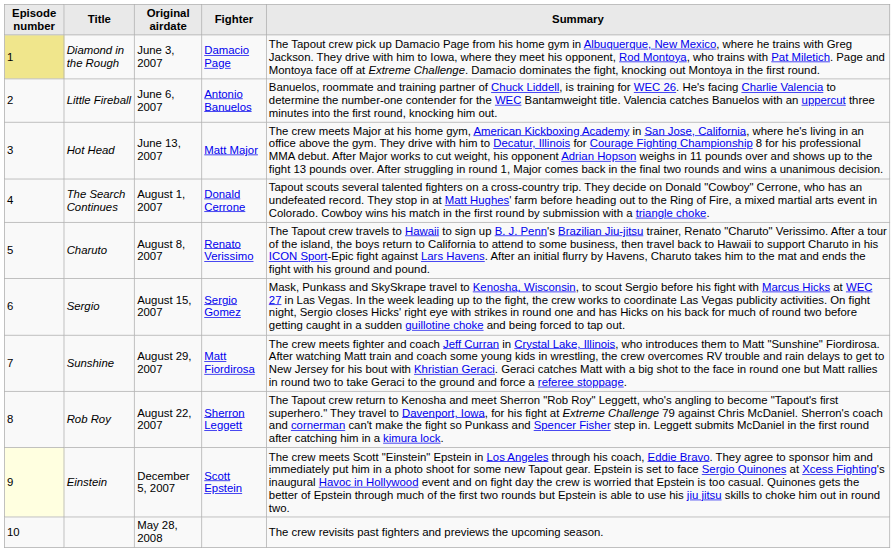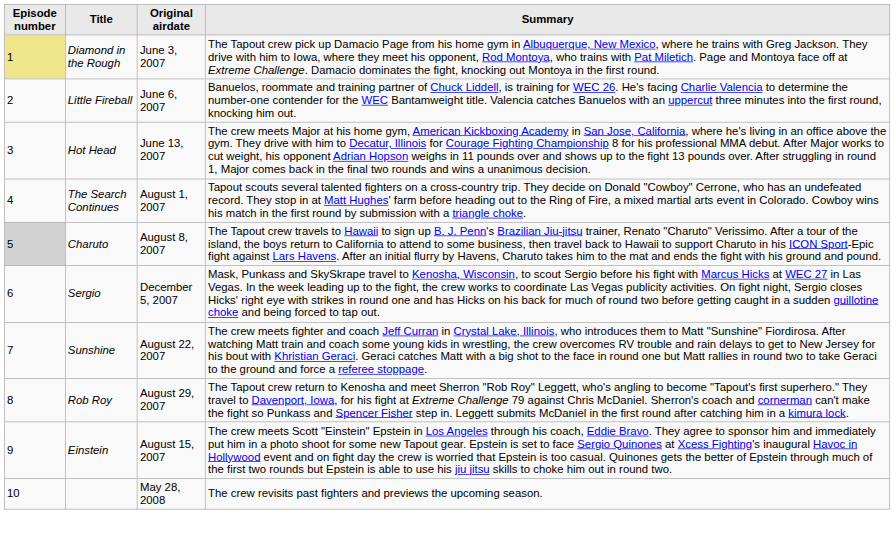 <table class="wikitable">
 <tr>
 <th style="background: #E9E9E9;">Episode number</th>
 <th style="background: #E9E9E9;">Title</th>
 <th style="background: #E9E9E9;">Original airdate</th>
-<th style="background: #E9E9E9;">Fighter</th>
 <th style="background: #E9E9E9;">Summary</th>
 </tr>
 <tr Gary Felts Tapped out Brian Penn by grabbing him by his pinky>
 <td style="background: khaki;">1</td>
 <td><em>Diamond in the Rough</em></td>
 <td>June 3, 2007</td>
-<td><a href='#'>Damacio Page</a></td>
 <td>The Tapout crew pick up Damacio Page from his home gym in <a href='#'>Albuquerque, New Mexico</a>, where he trains with Greg Jackson. They drive with him to Iowa, where they meet his opponent, <a href='#'>Rod Montoya</a>, who trains with <a href='#'>Pat Miletich</a>. Page and Montoya face off at <em>Extreme Challenge</em>. Damacio dominates the fight, knocking out Montoya in the first round.</td>
 </tr>
 <tr>
 <td>2</td>
 <td><em>Little Fireball</em></td>
 <td>June 6, 2007</td>
-<td><a href='#'>Antonio Banuelos</a></td>
 <td>Banuelos, roommate and training partner of <a href='#'>Chuck Liddell</a>, is training for <a href='#'>WEC 26</a>. He's facing <a href='#'>Charlie Valencia</a> to determine the number-one contender for the <a href='#'>WEC</a> Bantamweight title. Valencia catches Banuelos with an <a href='#'>uppercut</a> three minutes into the first round, knocking him out.</td>
 </tr>
 <tr>
 <td>3</td>
 <td><em>Hot Head</em></td>
 <td>June 13, 2007</td>
-<td><a href='#'>Matt Major</a></td>
 <td>The crew meets Major at his home gym, <a href='#'>American Kickboxing Academy</a> in <a href='#'>San Jose, California</a>, where he's living in an office above the gym. They drive with him to <a href='#'>Decatur, Illinois</a> for <a href='#'>Courage Fighting Championship</a> 8 for his professional MMA debut. After Major works to cut weight, his opponent <a href='#'>Adrian Hopson</a> weighs in 11 pounds over and shows up to the fight 13 pounds over. After struggling in round 1, Major comes back in the final two rounds and wins a unanimous decision.</td>
 </tr>
 <tr>
 <td>4</td>
 <td><em>The Search Continues</em></td>
 <td>August 1, 2007</td>
-<td><a href='#'>Donald Cerrone</a></td>
 <td>Tapout scouts several talented fighters on a cross-country trip. They decide on Donald "Cowboy" Cerrone, who has an undefeated record. They stop in at <a href='#'>Matt Hughes</a>' farm before heading out to the Ring of Fire, a mixed martial arts event in Colorado.  Cowboy wins his match in the first round by submission with a <a href='#'>triangle choke</a>.</td>
 </tr>
 <tr>
-<td>5</td>
+<td style="background: lightgrey;">5</td>
 <td><em>Charuto</em></td>
 <td>August 8, 2007</td>
-<td><a href='#'>Renato Verissimo</a></td>
 <td>The Tapout crew travels to <a href='#'>Hawaii</a> to sign up <a href='#'>B. J. Penn</a>'s <a href='#'>Brazilian Jiu-jitsu</a> trainer, Renato "Charuto" Verissimo. After a tour of the island, the boys return to California to attend to some business, then travel back to Hawaii to support Charuto in his <a href='#'>ICON Sport</a>-Epic fight against <a href='#'>Lars Havens</a>. After an initial flurry by Havens, Charuto takes him to the mat and ends the fight with his ground and pound.</td>
 </tr>
 <tr>
 <td>6</td>
 <td><em>Sergio</em></td>
-<td>August 15, 2007</td>
-<td><a href='#'>Sergio Gomez</a></td>
+<td>December 5, 2007</td>
 <td>Mask, Punkass and SkySkrape travel to <a href='#'>Kenosha, Wisconsin</a>, to scout Sergio before his fight with <a href='#'>Marcus Hicks</a> at <a href='#'>WEC 27</a> in Las Vegas. In the week leading up to the fight, the crew works to coordinate Las Vegas publicity activities. On fight night, Sergio closes Hicks' right eye with strikes in round one and has Hicks on his back for much of round two before getting caught in a sudden <a href='#'>guillotine choke</a> and being forced to tap out.</td>
 </tr>
 <tr>
 <td>7</td>
 <td><em>Sunshine</em></td>
-<td>August 29, 2007</td>
-<td><a href='#'>Matt Fiordirosa</a></td>
+<td>August 22, 2007</td>
 <td>The crew meets fighter and coach <a href='#'>Jeff Curran</a> in <a href='#'>Crystal Lake, Illinois</a>, who introduces them to Matt "Sunshine" Fiordirosa. After watching Matt train and coach some young kids in wrestling, the crew overcomes RV trouble and rain delays to get to New Jersey for his bout with <a href='#'>Khristian Geraci</a>. Geraci catches Matt with a big shot to the face in round one but Matt rallies in round two to take Geraci to the ground and force a <a href='#'>referee stoppage</a>.</td>
 </tr>
 <tr>
 <td>8</td>
 <td><em>Rob Roy</em></td>
-<td>August 22, 2007</td>
-<td><a href='#'>Sherron Leggett</a></td>
+<td>August 29, 2007</td>
 <td>The Tapout crew return to Kenosha and meet Sherron "Rob Roy" Leggett, who's angling to become "Tapout's first superhero." They travel to <a href='#'>Davenport, Iowa</a>, for his fight at <em>Extreme Challenge</em> 79 against Chris McDaniel. Sherron's coach and <a href='#'>cornerman</a> can't make the fight so Punkass and <a href='#'>Spencer Fisher</a> step in. Leggett submits McDaniel in the first round after catching him in a <a href='#'>kimura lock</a>.</td>
 </tr>
 <tr>
-<td style="background: lightyellow;">9</td>
+<td>9</td>
 <td><em>Einstein</em></td>
-<td>December 5, 2007</td>
-<td><a href='#'>Scott Epstein</a></td>
+<td>August 15, 2007</td>
 <td>The crew meets Scott "Einstein" Epstein in <a href='#'>Los Angeles</a> through his coach, <a href='#'>Eddie Bravo</a>. They agree to sponsor him and immediately put him in a photo shoot for some new Tapout gear. Epstein is set to face <a href='#'>Sergio Quinones</a> at <a href='#'>Xcess Fighting</a>'s inaugural <a href='#'>Havoc in Hollywood</a> event and on fight day the crew is worried that Epstein is too casual. Quinones gets the better of Epstein through much of the first two rounds but Epstein is able to use his <a href='#'>jiu jitsu</a> skills to choke him out in round two.</td>
 </tr>
 <tr>
 <td>10</td>
 <td></td>
 <td>May 28, 2008</td>
-<td></td>
 <td>The crew revisits past fighters and previews the upcoming season.</td>
 </tr>
 </table>
